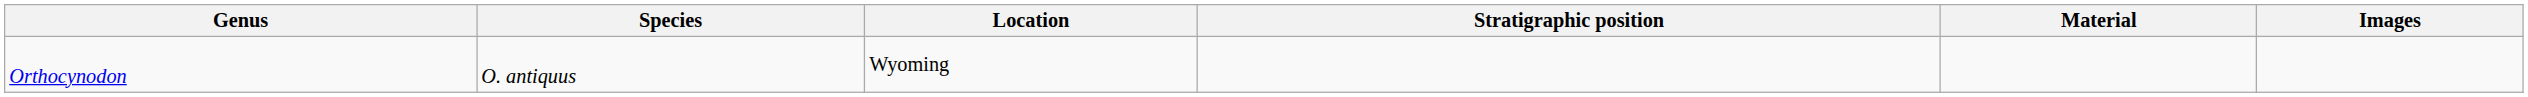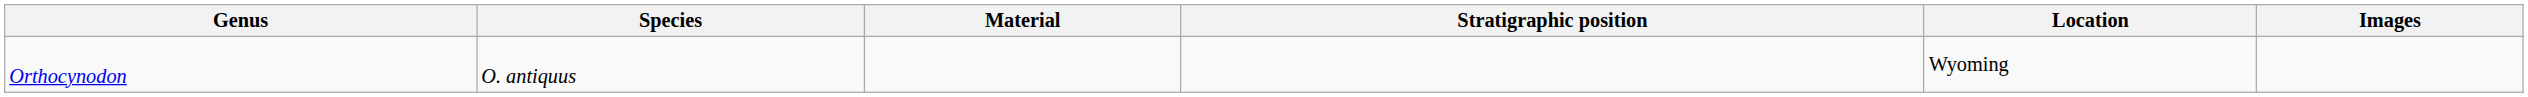 <table class="wikitable sortable"  style="margin:auto; width:100%;">
 <tr>
 <th>Genus</th>
 <th>Species</th>
+<th>Material</th>
+<th>Stratigraphic position</th>
 <th>Location</th>
-<th>Stratigraphic position</th>
-<th>Material</th>
 <th>Images</th>
 </tr>
 <tr>
 <td rowspan=1><br><em><a href='#'>Orthocynodon</a></em></td>
 <td><br><em>O. antiquus</em></td>
-<td>Wyoming</td>
 <td></td>
 <td></td>
+<td>Wyoming</td>
 <td></td>
 </tr>
 </table>
